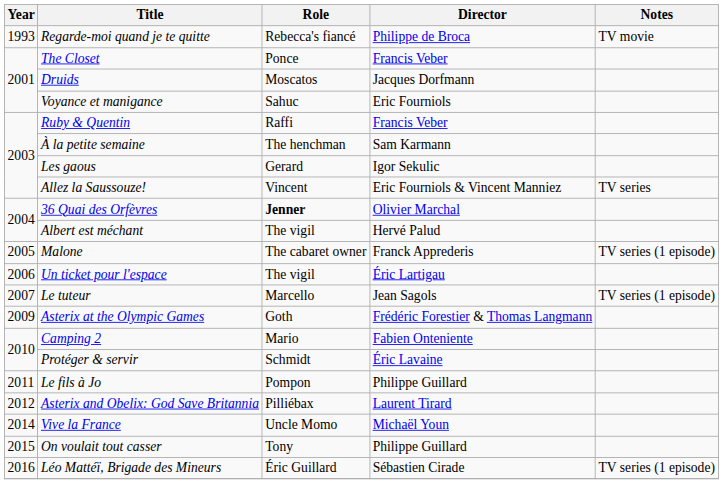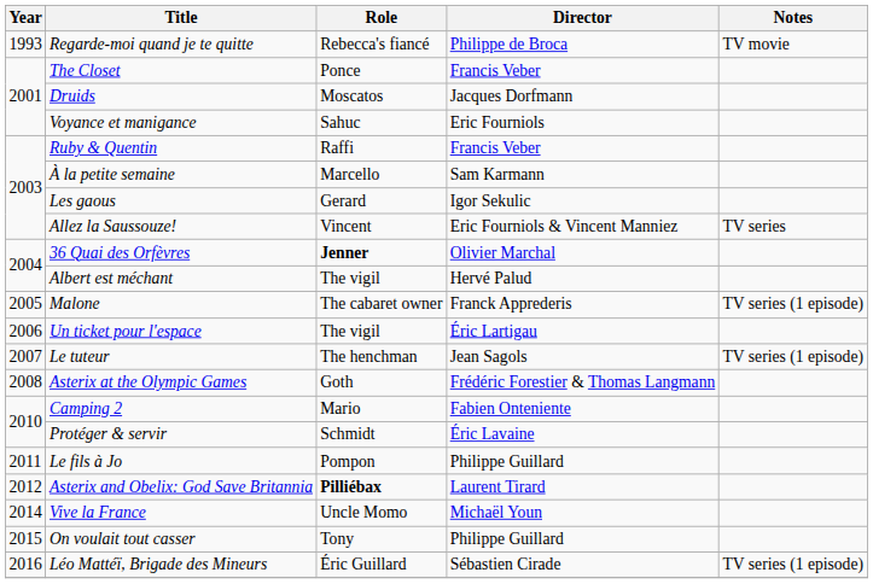 <table class="wikitable">
 <tr>
 <th>Year</th>
 <th>Title</th>
 <th>Role</th>
 <th>Director</th>
 <th>Notes</th>
 </tr>
 <tr>
 <td>1993</td>
 <td><em>Regarde-moi quand je te quitte</em></td>
 <td>Rebecca's fiancé</td>
 <td><a href='#'>Philippe de Broca</a></td>
 <td>TV movie</td>
 </tr>
 <tr>
 <td rowspan=3>2001</td>
 <td><em><a href='#'>The Closet</a></em></td>
 <td>Ponce</td>
 <td><a href='#'>Francis Veber</a></td>
 <td></td>
 </tr>
 <tr>
 <td><em><a href='#'>Druids</a></em></td>
 <td>Moscatos</td>
 <td>Jacques Dorfmann</td>
 <td></td>
 </tr>
 <tr>
 <td><em>Voyance et manigance</em></td>
 <td>Sahuc</td>
 <td>Eric Fourniols</td>
 <td></td>
 </tr>
 <tr>
 <td rowspan=4>2003</td>
 <td><em><a href='#'>Ruby & Quentin</a></em></td>
 <td>Raffi</td>
 <td><a href='#'>Francis Veber</a></td>
 <td></td>
 </tr>
 <tr>
 <td><em>À la petite semaine</em></td>
-<td>The henchman</td>
+<td>Marcello</td>
 <td>Sam Karmann</td>
 <td></td>
 </tr>
 <tr>
 <td><em>Les gaous</em></td>
 <td>Gerard</td>
 <td>Igor Sekulic</td>
 <td></td>
 </tr>
 <tr>
 <td><em>Allez la Saussouze!</em></td>
 <td>Vincent</td>
 <td>Eric Fourniols & Vincent Manniez</td>
 <td>TV series</td>
 </tr>
 <tr>
 <td rowspan=2>2004</td>
 <td><em><a href='#'>36 Quai des Orfèvres</a></em></td>
 <td><strong>Jenner</strong></td>
 <td><a href='#'>Olivier Marchal</a></td>
 <td></td>
 </tr>
 <tr>
 <td><em>Albert est méchant</em></td>
 <td>The vigil</td>
 <td>Hervé Palud</td>
 <td></td>
 </tr>
 <tr>
 <td>2005</td>
 <td><em>Malone</em></td>
 <td>The cabaret owner</td>
 <td>Franck Apprederis</td>
 <td>TV series (1 episode)</td>
 </tr>
 <tr>
 <td>2006</td>
 <td><em><a href='#'>Un ticket pour l'espace</a></em></td>
 <td>The vigil</td>
 <td><a href='#'>Éric Lartigau</a></td>
 <td></td>
 </tr>
 <tr>
 <td>2007</td>
 <td><em>Le tuteur</em></td>
-<td>Marcello</td>
+<td>The henchman</td>
 <td>Jean Sagols</td>
 <td>TV series (1 episode)</td>
 </tr>
 <tr>
-<td>2009</td>
+<td>2008</td>
 <td><em><a href='#'>Asterix at the Olympic Games</a></em></td>
 <td>Goth</td>
 <td><a href='#'>Frédéric Forestier</a> & <a href='#'>Thomas Langmann</a></td>
 <td></td>
 </tr>
 <tr>
 <td rowspan=2>2010</td>
 <td><em><a href='#'>Camping 2</a></em></td>
 <td>Mario</td>
 <td><a href='#'>Fabien Onteniente</a></td>
 <td></td>
 </tr>
 <tr>
 <td><em>Protéger & servir</em></td>
 <td>Schmidt</td>
 <td><a href='#'>Éric Lavaine</a></td>
 <td></td>
 </tr>
 <tr>
 <td>2011</td>
 <td><em>Le fils à Jo</em></td>
 <td>Pompon</td>
 <td>Philippe Guillard</td>
 <td></td>
 </tr>
 <tr>
 <td>2012</td>
 <td><em><a href='#'>Asterix and Obelix: God Save Britannia</a></em></td>
-<td>Pilliébax</td>
+<td><strong>Pilliébax</strong></td>
 <td><a href='#'>Laurent Tirard</a></td>
 <td></td>
 </tr>
 <tr>
 <td>2014</td>
 <td><em><a href='#'>Vive la France</a></em></td>
 <td>Uncle Momo</td>
 <td><a href='#'>Michaël Youn</a></td>
 <td></td>
 </tr>
 <tr>
 <td>2015</td>
 <td><em>On voulait tout casser</em></td>
 <td>Tony</td>
 <td>Philippe Guillard</td>
 <td></td>
 </tr>
 <tr>
 <td>2016</td>
 <td><em>Léo Mattéï, Brigade des Mineurs</em></td>
 <td>Éric Guillard</td>
 <td>Sébastien Cirade</td>
 <td>TV series (1 episode)</td>
 </tr>
 <tr>
 </tr>
 </table>
